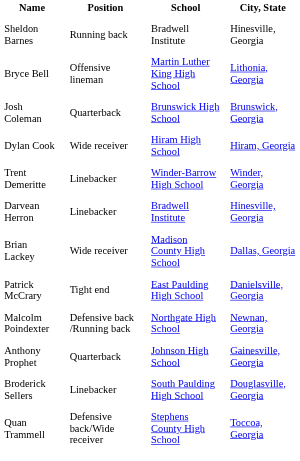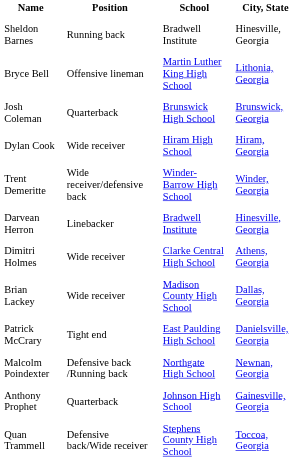 <table width=75%; cellpadding="5"; cellspacing="5"; align="center">
 <tr align="center">
 <th>Name</th>
 <th>Position</th>
 <th>School</th>
 <th>City, State</th>
 </tr>
 <tr>
 <td>Sheldon Barnes</td>
 <td>Running back</td>
 <td>Bradwell Institute</td>
 <td>Hinesville, Georgia</td>
 </tr>
 <tr>
 <td>Bryce Bell</td>
 <td>Offensive lineman</td>
 <td><a href='#'>Martin Luther King High School</a></td>
 <td><a href='#'>Lithonia, Georgia</a></td>
 </tr>
 <tr>
 <td>Josh Coleman</td>
 <td>Quarterback</td>
 <td><a href='#'>Brunswick High School</a></td>
 <td><a href='#'>Brunswick, Georgia</a></td>
 </tr>
 <tr>
 <td>Dylan Cook</td>
 <td>Wide receiver</td>
 <td><a href='#'>Hiram High School</a></td>
 <td><a href='#'>Hiram, Georgia</a></td>
 </tr>
 <tr>
 <td>Trent Demeritte</td>
-<td>Linebacker</td>
+<td>Wide receiver/defensive back</td>
 <td><a href='#'>Winder-Barrow High School</a></td>
 <td><a href='#'>Winder, Georgia</a></td>
 </tr>
 <tr>
 <td>Darvean Herron</td>
 <td>Linebacker</td>
 <td><a href='#'>Bradwell Institute</a></td>
 <td><a href='#'>Hinesville, Georgia</a></td>
+</tr>
+<tr>
+<td>Dimitri Holmes</td>
+<td>Wide receiver</td>
+<td><a href='#'>Clarke Central High School</a></td>
+<td><a href='#'>Athens, Georgia</a></td>
 </tr>
 <tr>
 <td>Brian Lackey</td>
 <td>Wide receiver</td>
 <td><a href='#'>Madison County High School</a></td>
 <td><a href='#'>Dallas, Georgia</a></td>
 </tr>
 <tr>
 <td>Patrick McCrary</td>
 <td>Tight end</td>
 <td><a href='#'>East Paulding High School</a></td>
 <td><a href='#'>Danielsville, Georgia</a></td>
 </tr>
 <tr>
 <td>Malcolm Poindexter</td>
 <td>Defensive back /Running back</td>
 <td><a href='#'>Northgate High School</a></td>
 <td><a href='#'>Newnan, Georgia</a></td>
 </tr>
 <tr>
 <td>Anthony Prophet</td>
 <td>Quarterback</td>
 <td><a href='#'>Johnson High School</a></td>
 <td><a href='#'>Gainesville, Georgia</a></td>
 </tr>
 <tr>
-<td>Broderick Sellers</td>
-<td>Linebacker</td>
-<td><a href='#'>South Paulding High School</a></td>
-<td><a href='#'>Douglasville, Georgia</a></td>
-</tr>
-<tr>
 <td>Quan Trammell</td>
 <td>Defensive back/Wide receiver</td>
 <td><a href='#'>Stephens County High School</a></td>
 <td><a href='#'>Toccoa, Georgia</a></td>
 </tr>
 </table>
